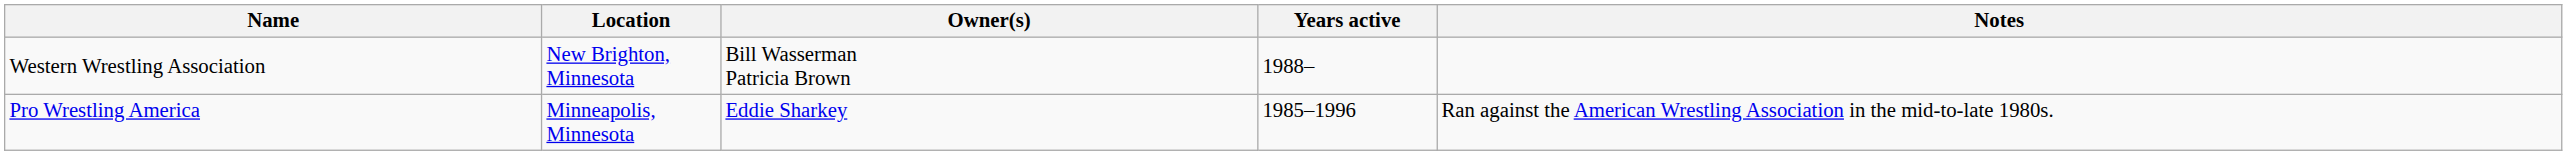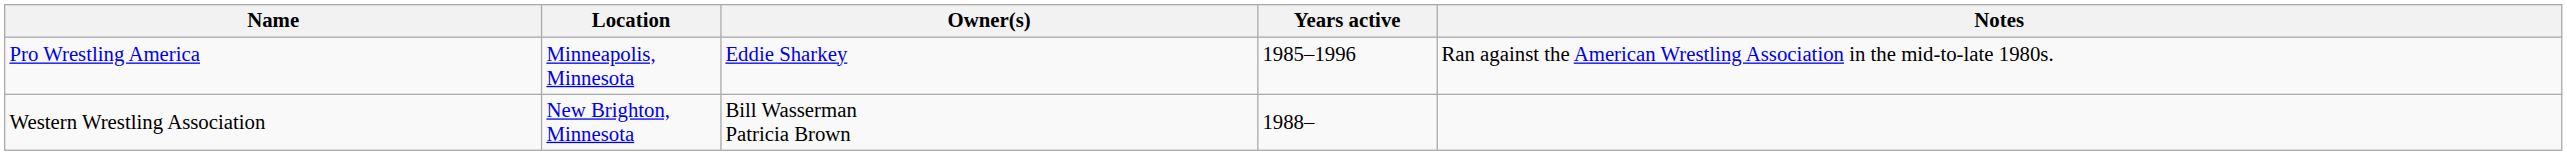 <table class=wikitable>
 <tr>
 <th width="21%">Name</th>
 <th width="7%">Location</th>
 <th width="21%">Owner(s)</th>
 <th width="7%">Years active</th>
 <th width="55%">Notes</th>
 </tr>
+<tr valign="top">
+<td><a href='#'>Pro Wrestling America</a></td>
+<td><a href='#'>Minneapolis, Minnesota</a></td>
+<td><a href='#'>Eddie Sharkey</a></td>
+<td>1985–1996</td>
+<td>Ran against the <a href='#'>American Wrestling Association</a> in the mid-to-late 1980s.</td>
+</tr>
 <tr>
 <td>Western Wrestling Association</td>
 <td><a href='#'>New Brighton, Minnesota</a></td>
 <td>Bill Wasserman<br>Patricia Brown</td>
 <td>1988–</td>
 <td></td>
 </tr>
-<tr valign="top">
-<td><a href='#'>Pro Wrestling America</a></td>
-<td><a href='#'>Minneapolis, Minnesota</a></td>
-<td><a href='#'>Eddie Sharkey</a></td>
-<td>1985–1996</td>
-<td>Ran against the <a href='#'>American Wrestling Association</a> in the mid-to-late 1980s.</td>
-</tr>
 </table>
